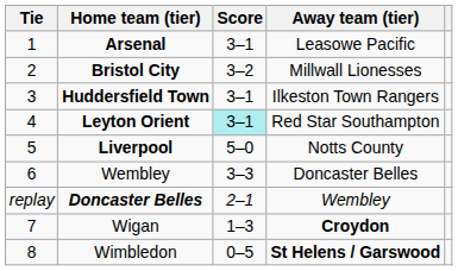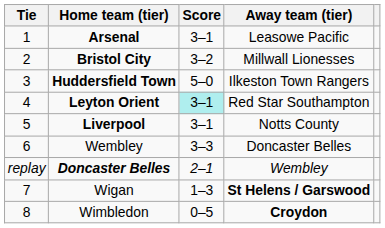 <table class="wikitable" style="text-align:center; font-size:85%">
 <tr>
 <th>Tie</th>
 <th>Home team (tier)</th>
 <th>Score</th>
 <th>Away team (tier)</th>
 <th></th>
 </tr>
 <tr>
 <td align="center">1</td>
 <td><strong>Arsenal</strong></td>
 <td align="center">3–1</td>
 <td>Leasowe Pacific</td>
 <td></td>
 </tr>
 <tr>
 <td align="center">2</td>
 <td><strong>Bristol City</strong></td>
 <td align="center">3–2</td>
 <td>Millwall Lionesses</td>
 <td></td>
 </tr>
 <tr>
 <td align="center">3</td>
 <td><strong>Huddersfield Town</strong></td>
-<td align="center">3–1</td>
+<td align="center">5–0</td>
 <td>Ilkeston Town Rangers</td>
 <td></td>
 </tr>
 <tr>
 <td align="center">4</td>
 <td><strong>Leyton Orient</strong></td>
 <td align="center" style="background: paleturquoise;">3–1</td>
 <td>Red Star Southampton</td>
 <td></td>
 </tr>
 <tr>
 <td align="center">5</td>
 <td><strong>Liverpool</strong></td>
-<td align="center">5–0</td>
+<td align="center">3–1</td>
 <td>Notts County</td>
 <td></td>
 </tr>
 <tr>
 <td align="center">6</td>
 <td>Wembley</td>
 <td align="center">3–3 </td>
 <td>Doncaster Belles</td>
 <td></td>
 </tr>
 <tr>
 <td align="center"><em>replay</em></td>
 <td><strong><em>Doncaster Belles</em></strong></td>
 <td align="center"><em>2–1</em></td>
 <td><em>Wembley</em></td>
 <td></td>
 </tr>
 <tr>
 <td align="center">7</td>
 <td>Wigan</td>
 <td align="center">1–3</td>
-<td><strong>Croydon</strong></td>
+<td><strong>St Helens / Garswood</strong></td>
 <td></td>
 </tr>
 <tr>
 <td align="center">8</td>
 <td>Wimbledon</td>
 <td align="center">0–5</td>
-<td><strong>St Helens / Garswood</strong></td>
+<td><strong>Croydon</strong></td>
 <td></td>
 </tr>
 </table>
